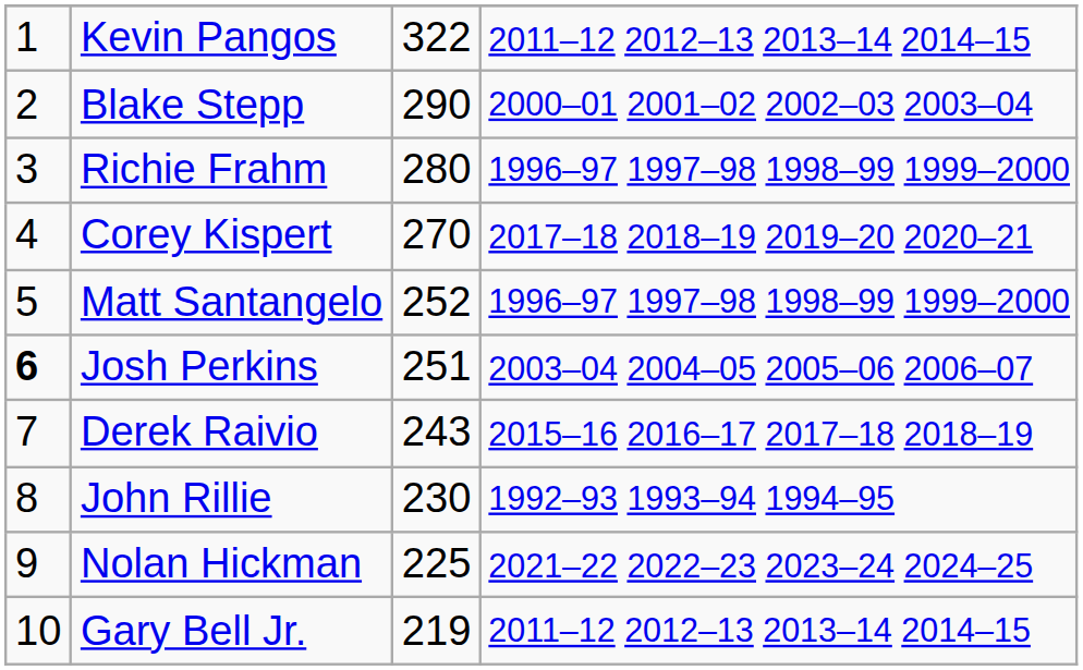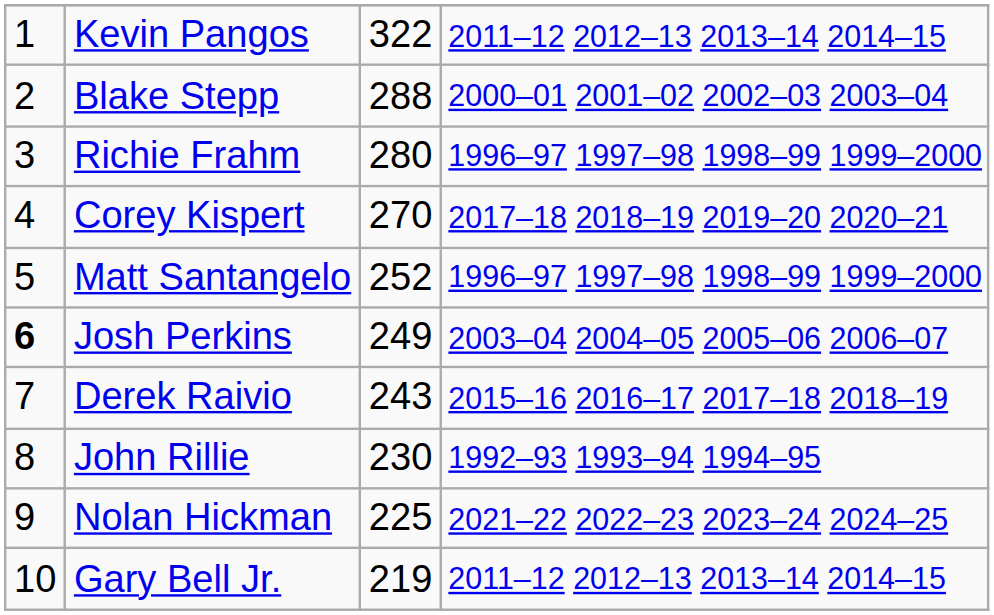 <table class="wikitable">
 <tr>
 </tr>
 <tr>
 <td>1</td>
 <td><a href='#'>Kevin Pangos</a></td>
 <td>322</td>
 <td style="font-size:80%;"><a href='#'>2011–12</a> <a href='#'>2012–13</a> <a href='#'>2013–14</a> <a href='#'>2014–15</a></td>
 </tr>
 <tr>
 <td>2</td>
 <td><a href='#'>Blake Stepp</a></td>
-<td>290</td>
+<td>288</td>
 <td style="font-size:80%;"><a href='#'>2000–01</a> <a href='#'>2001–02</a> <a href='#'>2002–03</a> <a href='#'>2003–04</a></td>
 </tr>
 <tr>
 <td>3</td>
 <td><a href='#'>Richie Frahm</a></td>
 <td>280</td>
 <td style="font-size:80%;"><a href='#'>1996–97</a> <a href='#'>1997–98</a> <a href='#'>1998–99</a> <a href='#'>1999–2000</a></td>
 </tr>
 <tr>
 <td>4</td>
 <td><a href='#'>Corey Kispert</a></td>
 <td>270</td>
 <td style="font-size:80%;"><a href='#'>2017–18</a> <a href='#'>2018–19</a> <a href='#'>2019–20</a> <a href='#'>2020–21</a></td>
 </tr>
 <tr>
 <td>5</td>
 <td><a href='#'>Matt Santangelo</a></td>
 <td>252</td>
 <td style="font-size:80%;"><a href='#'>1996–97</a> <a href='#'>1997–98</a> <a href='#'>1998–99</a> <a href='#'>1999–2000</a></td>
 </tr>
 <tr>
 <td><strong>6</strong></td>
 <td><a href='#'>Josh Perkins</a></td>
-<td>251</td>
+<td>249</td>
 <td style="font-size:80%;"><a href='#'>2003–04</a> <a href='#'>2004–05</a> <a href='#'>2005–06</a> <a href='#'>2006–07</a></td>
 </tr>
 <tr>
 <td>7</td>
 <td><a href='#'>Derek Raivio</a></td>
 <td>243</td>
 <td style="font-size:80%;"><a href='#'>2015–16</a> <a href='#'>2016–17</a> <a href='#'>2017–18</a> <a href='#'>2018–19</a></td>
 </tr>
 <tr>
 <td>8</td>
 <td><a href='#'>John Rillie</a></td>
 <td>230</td>
 <td style="font-size:80%;"><a href='#'>1992–93</a> <a href='#'>1993–94</a> <a href='#'>1994–95</a></td>
 </tr>
 <tr>
 <td>9</td>
 <td><a href='#'>Nolan Hickman</a></td>
 <td>225</td>
 <td style="font-size:80%;"><a href='#'>2021–22</a> <a href='#'>2022–23</a> <a href='#'>2023–24</a> <a href='#'>2024–25</a></td>
 </tr>
 <tr>
 <td>10</td>
 <td><a href='#'>Gary Bell Jr.</a></td>
 <td>219</td>
 <td style="font-size:80%;"><a href='#'>2011–12</a> <a href='#'>2012–13</a> <a href='#'>2013–14</a> <a href='#'>2014–15</a></td>
 </tr>
 </table>
